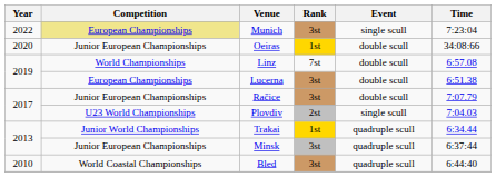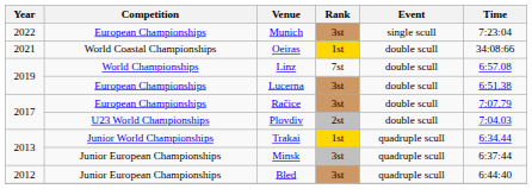 <table class="wikitable" width=55% style="font-size:90%; text-align:center;">
 <tr>
 <th>Year</th>
 <th>Competition</th>
 <th>Venue</th>
 <th>Rank</th>
 <th>Event</th>
 <th>Time</th>
 </tr>
 <tr>
 <td rowspan=1>2022</td>
-<td style="background: khaki;"><a href='#'>European Championships</a></td>
+<td><a href='#'>European Championships</a></td>
 <td> <a href='#'>Munich</a></td>
 <td bgcolor=#c96>3st</td>
 <td>single scull</td>
 <td>7:23:04</td>
 </tr>
 <tr>
-<td rowspan=1>2020</td>
-<td>Junior European Championships</td>
+<td rowspan=1>2021</td>
+<td>World Coastal Championships</td>
 <td> <a href='#'>Oeiras</a></td>
 <td bgcolor=gold>1st</td>
 <td>double scull</td>
 <td>34:08:66</td>
 </tr>
 <tr>
 <td rowspan=2>2019</td>
 <td><a href='#'>World Championships</a></td>
 <td> <a href='#'>Linz</a></td>
 <td>7st</td>
 <td>double scull</td>
 <td><a href='#'>6:57.08</a></td>
 </tr>
 <tr>
 <td><a href='#'>European Championships</a></td>
 <td> <a href='#'>Lucerna</a></td>
 <td bgcolor=#c96>3st</td>
 <td>double scull</td>
 <td><a href='#'>6:51.38</a></td>
 </tr>
 <tr>
 <td rowspan=2>2017</td>
-<td>Junior European Championships</td>
+<td><a href='#'>European Championships</a></td>
 <td> <a href='#'>Račice</a></td>
 <td bgcolor=#c96>3st</td>
 <td>double scull</td>
 <td><a href='#'>7:07.79</a></td>
 </tr>
 <tr>
 <td><a href='#'>U23 World Championships</a></td>
 <td> <a href='#'>Plovdiv</a></td>
 <td bgcolor=silver>2st</td>
-<td>single scull</td>
+<td>double scull</td>
 <td><a href='#'>7:04.03</a></td>
 </tr>
 <tr>
 <td rowspan=2>2013</td>
 <td><a href='#'>Junior World Championships</a></td>
 <td> <a href='#'>Trakai</a></td>
 <td bgcolor=gold>1st</td>
 <td>quadruple scull</td>
 <td><a href='#'>6:34.44</a></td>
 </tr>
 <tr>
 <td>Junior European Championships</td>
 <td> <a href='#'>Minsk</a></td>
 <td bgcolor=silver>3st</td>
 <td>quadruple scull</td>
 <td>6:37:44</td>
 </tr>
 <tr>
-<td rowspan=1>2010</td>
-<td>World Coastal Championships</td>
+<td rowspan=1>2012</td>
+<td>Junior European Championships</td>
 <td> <a href='#'>Bled</a></td>
 <td bgcolor=#c96>3st</td>
 <td>quadruple scull</td>
 <td>6:44:40</td>
 </tr>
 <tr>
 </tr>
 </table>
